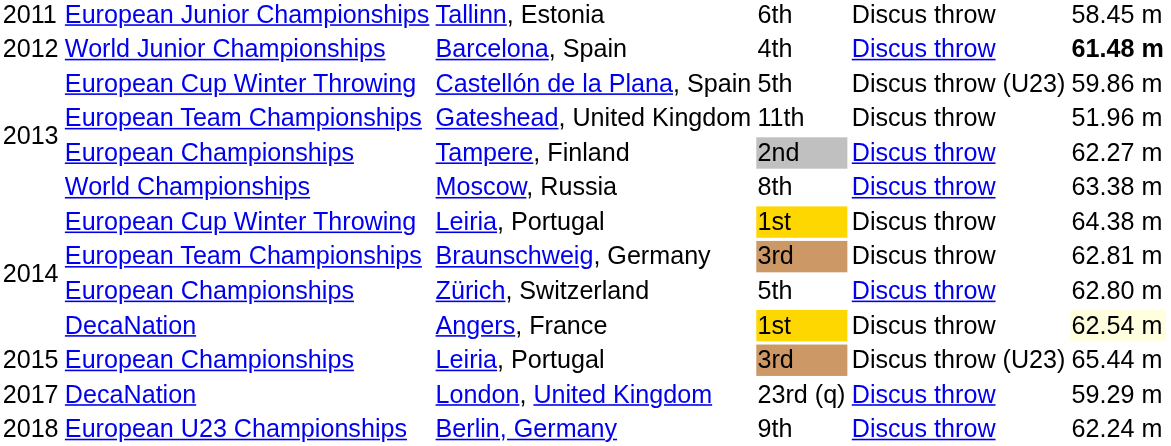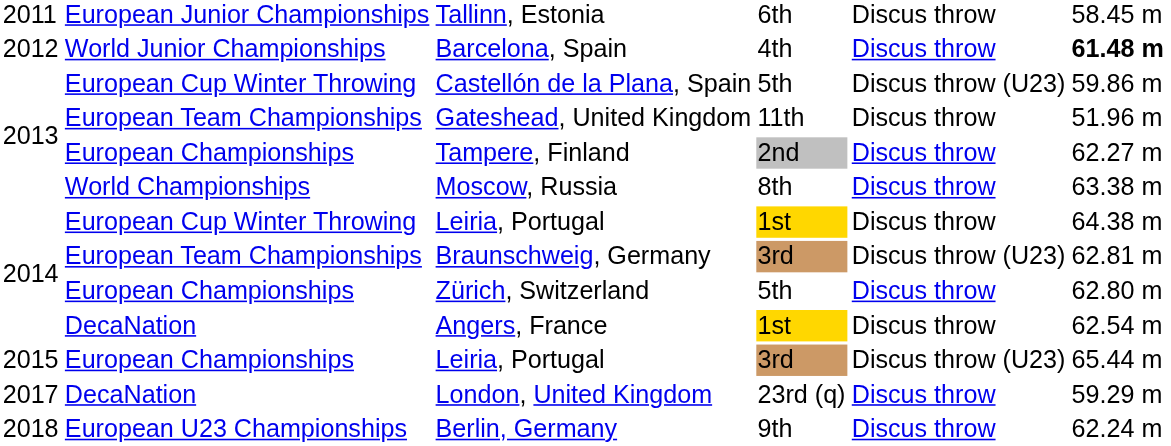 <table>
 <tr>
 <td>2011</td>
 <td><a href='#'>European Junior Championships</a></td>
 <td><a href='#'>Tallinn</a>, Estonia</td>
 <td>6th</td>
 <td>Discus throw</td>
 <td>58.45 m</td>
 </tr>
 <tr>
 <td>2012</td>
 <td><a href='#'>World Junior Championships</a></td>
 <td><a href='#'>Barcelona</a>, Spain</td>
 <td>4th</td>
 <td><a href='#'>Discus throw</a></td>
 <td><strong>61.48 m</strong></td>
 </tr>
 <tr>
 <td rowspan=4>2013</td>
 <td><a href='#'>European Cup Winter Throwing</a></td>
 <td><a href='#'>Castellón de la Plana</a>, Spain</td>
 <td>5th</td>
 <td>Discus throw (U23)</td>
 <td>59.86 m</td>
 </tr>
 <tr>
 <td><a href='#'>European Team Championships</a></td>
 <td><a href='#'>Gateshead</a>, United Kingdom</td>
 <td>11th</td>
 <td>Discus throw</td>
 <td>51.96 m</td>
 </tr>
 <tr>
 <td><a href='#'>European Championships</a></td>
 <td><a href='#'>Tampere</a>, Finland</td>
 <td bgcolor=silver>2nd</td>
 <td><a href='#'>Discus throw</a></td>
 <td>62.27 m</td>
 </tr>
 <tr>
 <td><a href='#'>World Championships</a></td>
 <td><a href='#'>Moscow</a>, Russia</td>
 <td>8th</td>
 <td><a href='#'>Discus throw</a></td>
 <td>63.38 m</td>
 </tr>
 <tr>
 <td rowspan=4>2014</td>
 <td><a href='#'>European Cup Winter Throwing</a></td>
 <td><a href='#'>Leiria</a>, Portugal</td>
 <td bgcolor=gold>1st</td>
 <td>Discus throw</td>
 <td>64.38 m</td>
 </tr>
 <tr>
 <td><a href='#'>European Team Championships</a></td>
 <td><a href='#'>Braunschweig</a>, Germany</td>
 <td bgcolor=cc9966>3rd</td>
-<td>Discus throw</td>
+<td>Discus throw (U23)</td>
 <td>62.81 m</td>
 </tr>
 <tr>
 <td><a href='#'>European Championships</a></td>
 <td><a href='#'>Zürich</a>, Switzerland</td>
 <td>5th</td>
 <td><a href='#'>Discus throw</a></td>
 <td>62.80 m</td>
 </tr>
 <tr>
 <td><a href='#'>DecaNation</a></td>
 <td><a href='#'>Angers</a>, France</td>
 <td bgcolor=gold>1st</td>
 <td>Discus throw</td>
-<td style="background: lightyellow;">62.54 m</td>
+<td>62.54 m</td>
 </tr>
 <tr>
 <td>2015</td>
 <td><a href='#'>European Championships</a></td>
 <td><a href='#'>Leiria</a>, Portugal</td>
 <td bgcolor=cc9966>3rd</td>
 <td>Discus throw (U23)</td>
 <td>65.44 m</td>
 </tr>
 <tr>
 <td>2017</td>
 <td><a href='#'>DecaNation</a></td>
 <td><a href='#'>London</a>, <a href='#'>United Kingdom</a></td>
 <td>23rd (q)</td>
 <td><a href='#'>Discus throw</a></td>
 <td>59.29 m</td>
 </tr>
 <tr>
 <td>2018</td>
 <td><a href='#'>European U23 Championships</a></td>
 <td><a href='#'>Berlin, Germany</a></td>
 <td>9th</td>
 <td><a href='#'>Discus throw</a></td>
 <td>62.24 m</td>
 </tr>
 </table>
